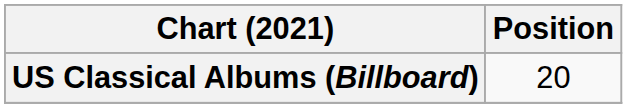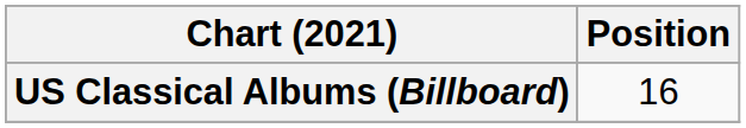 <table class="wikitable plainrowheaders sortable" style="text-align:center">
 <tr>
 <th scope="col">Chart (2021)</th>
 <th scope="col">Position</th>
 </tr>
 <tr>
 <th scope="row">US Classical Albums (<em>Billboard</em>)</th>
-<td>20</td>
+<td>16</td>
 </tr>
 <tr>
 </tr>
 </table>
